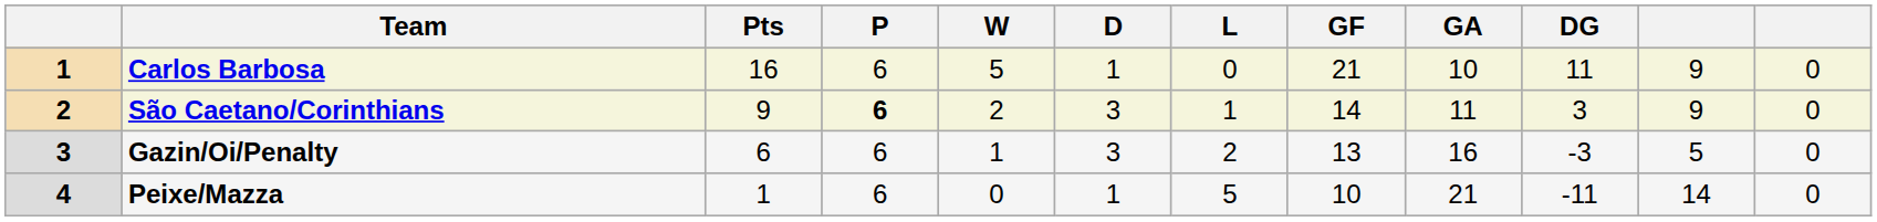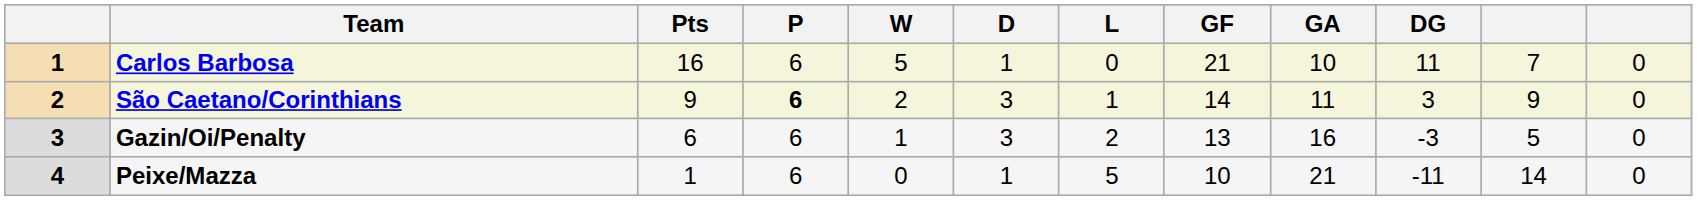 <table class="wikitable sortable" style="text-align:center; font-size:90%;width:80%">
 <tr>
 <th bgcolor=#ffe5b4 width="5%"><span></span></th>
 <th bgcolor=#ffe5b4 width="25%"><span>Team</span></th>
 <th bgcolor=#ffe5b4 width="5%"><span>Pts</span></th>
 <th bgcolor=#ffe5b4 width="5%"><span>P</span></th>
 <th bgcolor=#ffe5b4 width="5%"><span>W</span></th>
 <th bgcolor=#ffe5b4 width="5%"><span>D</span></th>
 <th bgcolor=#ffe5b4 width="5%"><span>L</span></th>
 <th bgcolor=#ffe5b4 width="5%"><span>GF</span></th>
 <th bgcolor=#ffe5b4 width="5%"><span>GA</span></th>
 <th bgcolor=#ffe5b4 width="5%"><span>DG</span></th>
 <th bgcolor=#ffe5b4 width="5%"></th>
 <th bgcolor=#ffe5b4 width="5%"></th>
 </tr>
 <tr bgcolor=#f5f5dc>
 <td bgcolor=wheat align="center"><strong>1</strong></td>
 <td align=left><strong> <a href='#'>Carlos Barbosa</a></strong></td>
 <td>16</td>
 <td>6</td>
 <td>5</td>
 <td>1</td>
 <td>0</td>
 <td>21</td>
 <td>10</td>
 <td>11</td>
-<td>9</td>
+<td>7</td>
 <td>0</td>
 </tr>
 <tr bgcolor=#f5f5dc>
 <td bgcolor=wheat align="center"><strong>2</strong></td>
 <td align=left><strong> <a href='#'>São Caetano/Corinthians</a></strong></td>
 <td>9</td>
 <td><strong>6</strong></td>
 <td>2</td>
 <td>3</td>
 <td>1</td>
 <td>14</td>
 <td>11</td>
 <td>3</td>
 <td>9</td>
 <td>0</td>
 </tr>
 <tr bgcolor=whitesmoke>
 <td bgcolor=#DCDCDC align="center"><strong>3</strong></td>
 <td align=left><strong> Gazin/Oi/Penalty</strong></td>
 <td>6</td>
 <td>6</td>
 <td>1</td>
 <td>3</td>
 <td>2</td>
 <td>13</td>
 <td>16</td>
 <td>-3</td>
 <td>5</td>
 <td>0</td>
 </tr>
 <tr bgcolor=whitesmoke>
 <td bgcolor=#DCDCDC align="center"><strong>4</strong></td>
 <td align=left><strong> Peixe/Mazza</strong></td>
 <td>1</td>
 <td>6</td>
 <td>0</td>
 <td>1</td>
 <td>5</td>
 <td>10</td>
 <td>21</td>
 <td>-11</td>
 <td>14</td>
 <td>0</td>
 </tr>
 </table>
